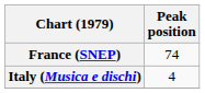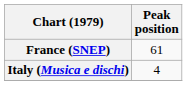 <table class="wikitable plainrowheaders sortable">
 <tr>
 <th>Chart (1979)</th>
 <th>Peak<br>position</th>
 </tr>
 <tr>
 <th scope="row">France (<a href='#'>SNEP</a>)</th>
-<td style="text-align:center;">74</td>
+<td style="text-align:center;">61</td>
 </tr>
 <tr>
 <th scope="row">Italy (<em><a href='#'>Musica e dischi</a></em>)</th>
 <td style="text-align:center;">4</td>
 </tr>
 <tr>
 </tr>
 </table>
